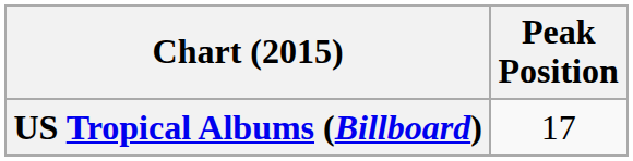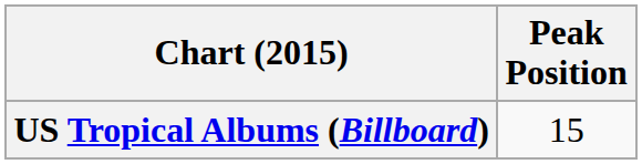 <table class="wikitable plainrowheaders" style="text-align:center;">
 <tr>
 <th scope="col">Chart (2015)</th>
 <th scope="col">Peak <br> Position</th>
 </tr>
 <tr>
 <th scope="row">US <a href='#'>Tropical Albums</a> (<em><a href='#'>Billboard</a></em>)</th>
-<td style="text-align:center;">17</td>
+<td style="text-align:center;">15</td>
 </tr>
 </table>
